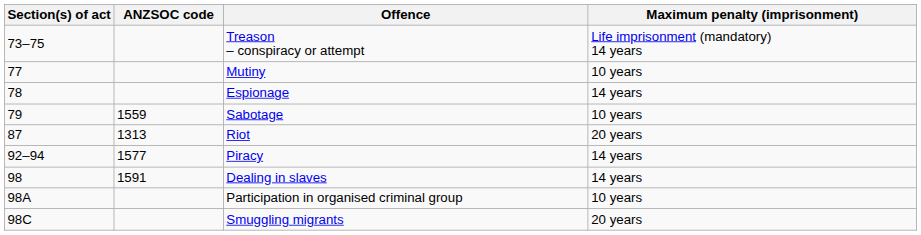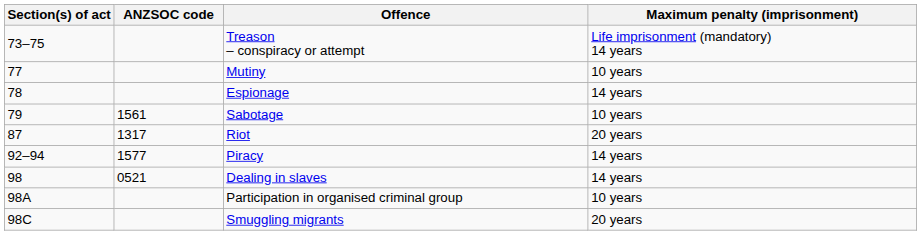 <table class="wikitable">
 <tr>
 <th width=12%>Section(s) of act</th>
 <th width="12%">ANZSOC code</th>
 <th>Offence</th>
 <th>Maximum penalty (imprisonment)</th>
 </tr>
 <tr>
 <td>73–75</td>
 <td></td>
 <td><a href='#'>Treason</a><br> – conspiracy or attempt</td>
 <td><a href='#'>Life imprisonment</a> (mandatory) <br> 14 years</td>
 </tr>
 <tr>
 <td>77</td>
 <td></td>
 <td><a href='#'>Mutiny</a></td>
 <td>10 years</td>
 </tr>
 <tr>
 <td>78</td>
 <td></td>
 <td><a href='#'>Espionage</a></td>
 <td>14 years</td>
 </tr>
 <tr>
 <td>79</td>
-<td>1559</td>
+<td>1561</td>
 <td><a href='#'>Sabotage</a></td>
 <td>10 years</td>
 </tr>
 <tr>
 <td>87</td>
-<td>1313</td>
+<td>1317</td>
 <td><a href='#'>Riot</a></td>
 <td>20 years</td>
 </tr>
 <tr>
 <td>92–94</td>
 <td>1577</td>
 <td><a href='#'>Piracy</a></td>
 <td>14 years</td>
 </tr>
 <tr>
 <td>98</td>
-<td>1591</td>
+<td>0521</td>
 <td><a href='#'>Dealing in slaves</a></td>
 <td>14 years</td>
 </tr>
 <tr>
 <td>98A</td>
 <td></td>
 <td>Participation in organised criminal group</td>
 <td>10 years</td>
 </tr>
 <tr>
 <td>98C</td>
 <td></td>
 <td><a href='#'>Smuggling migrants</a></td>
 <td>20 years</td>
 </tr>
 </table>
